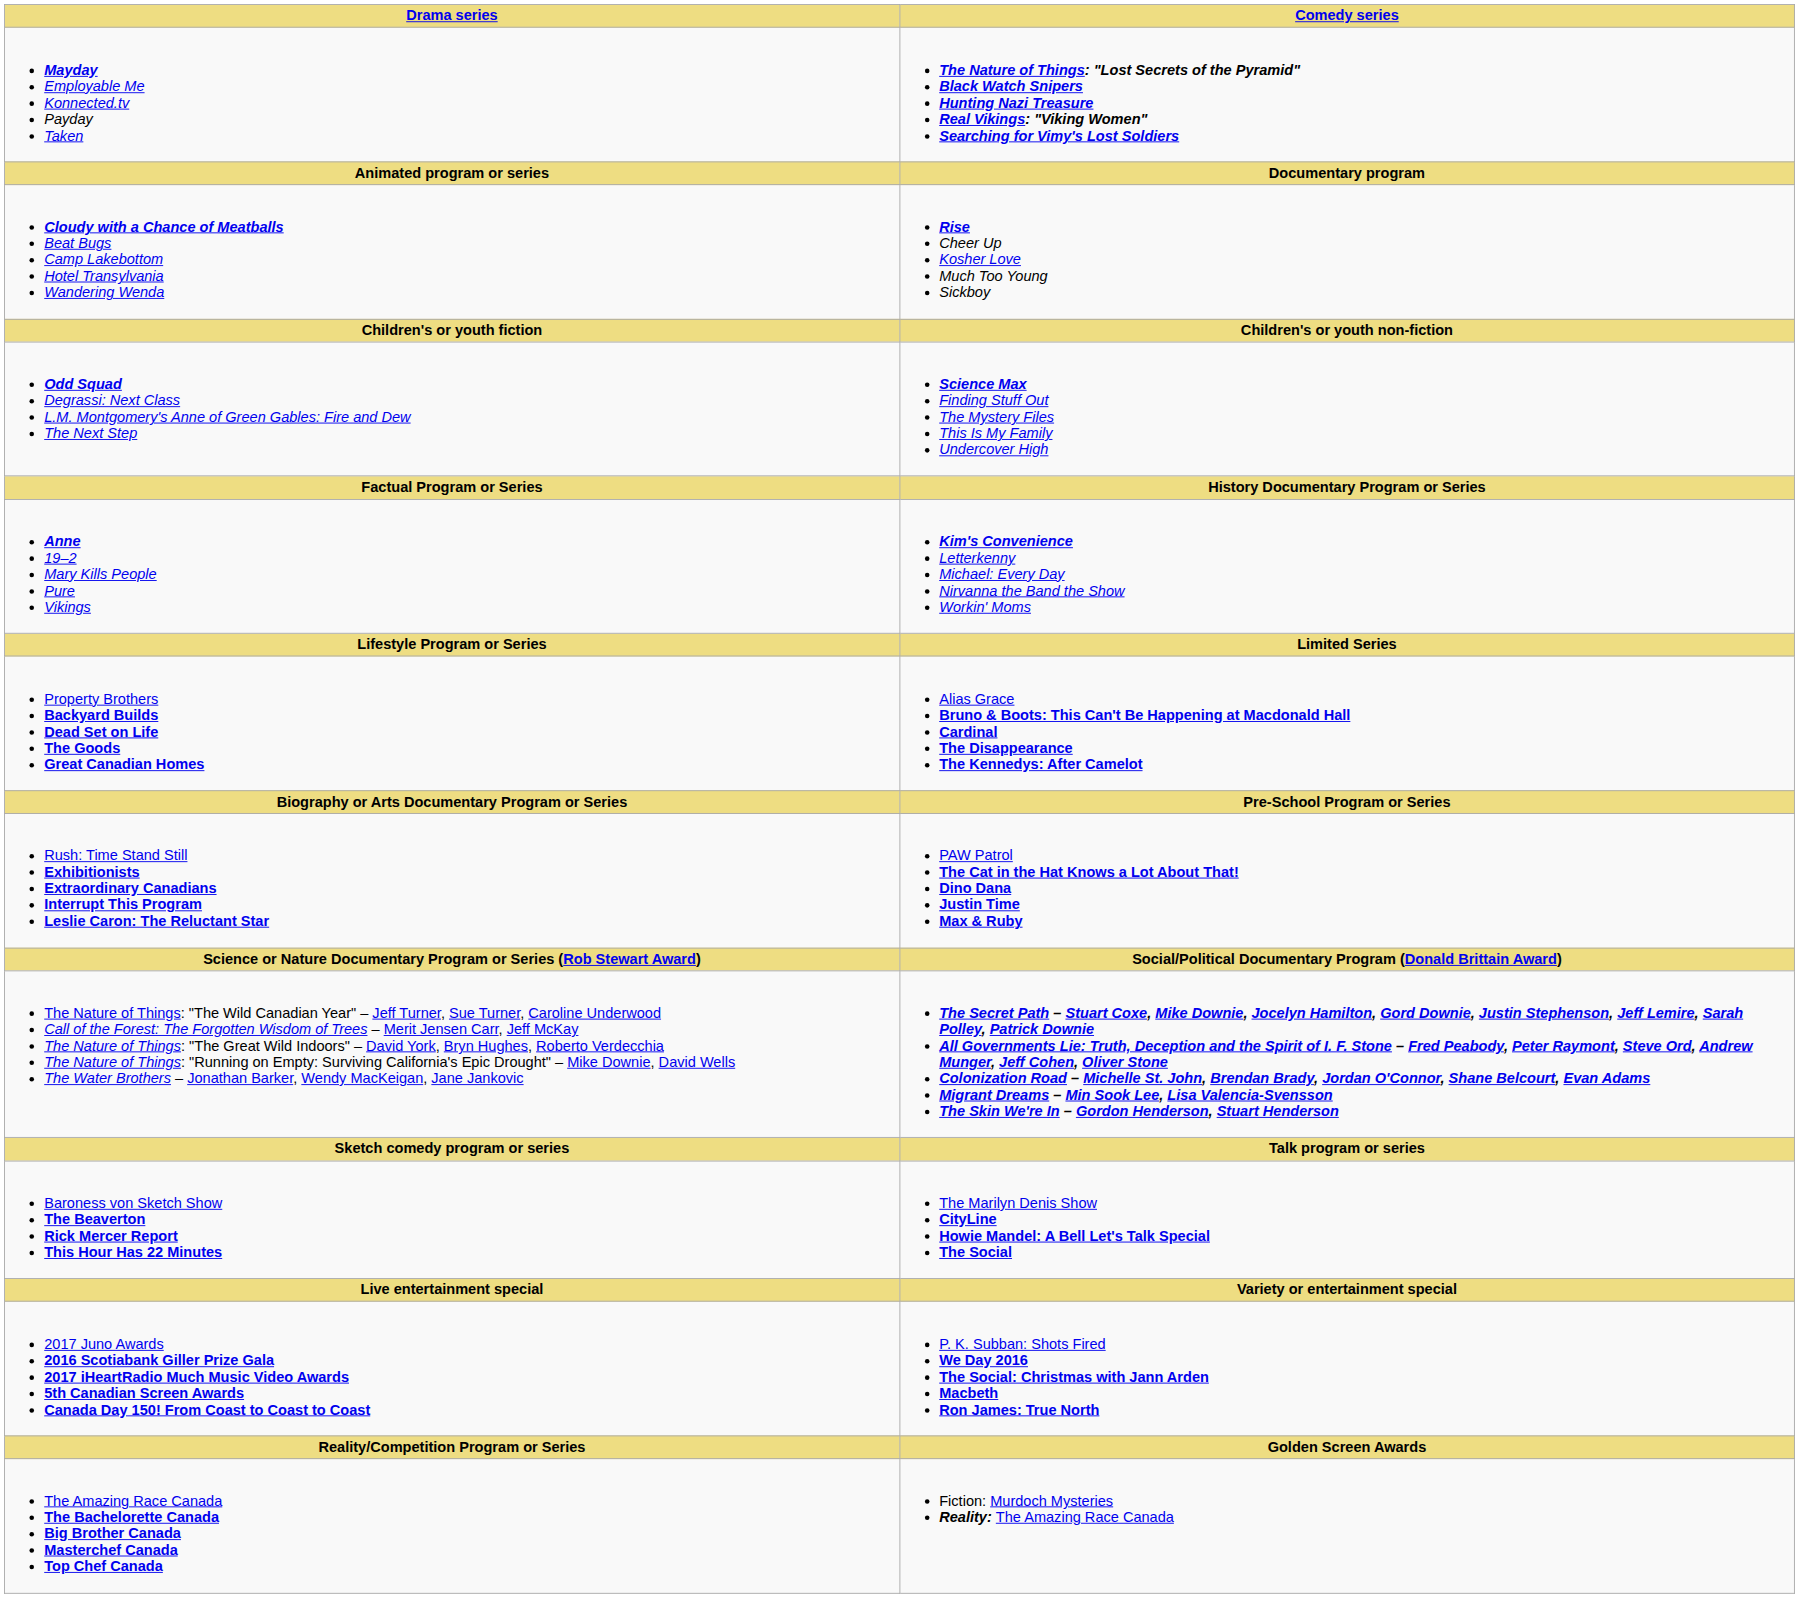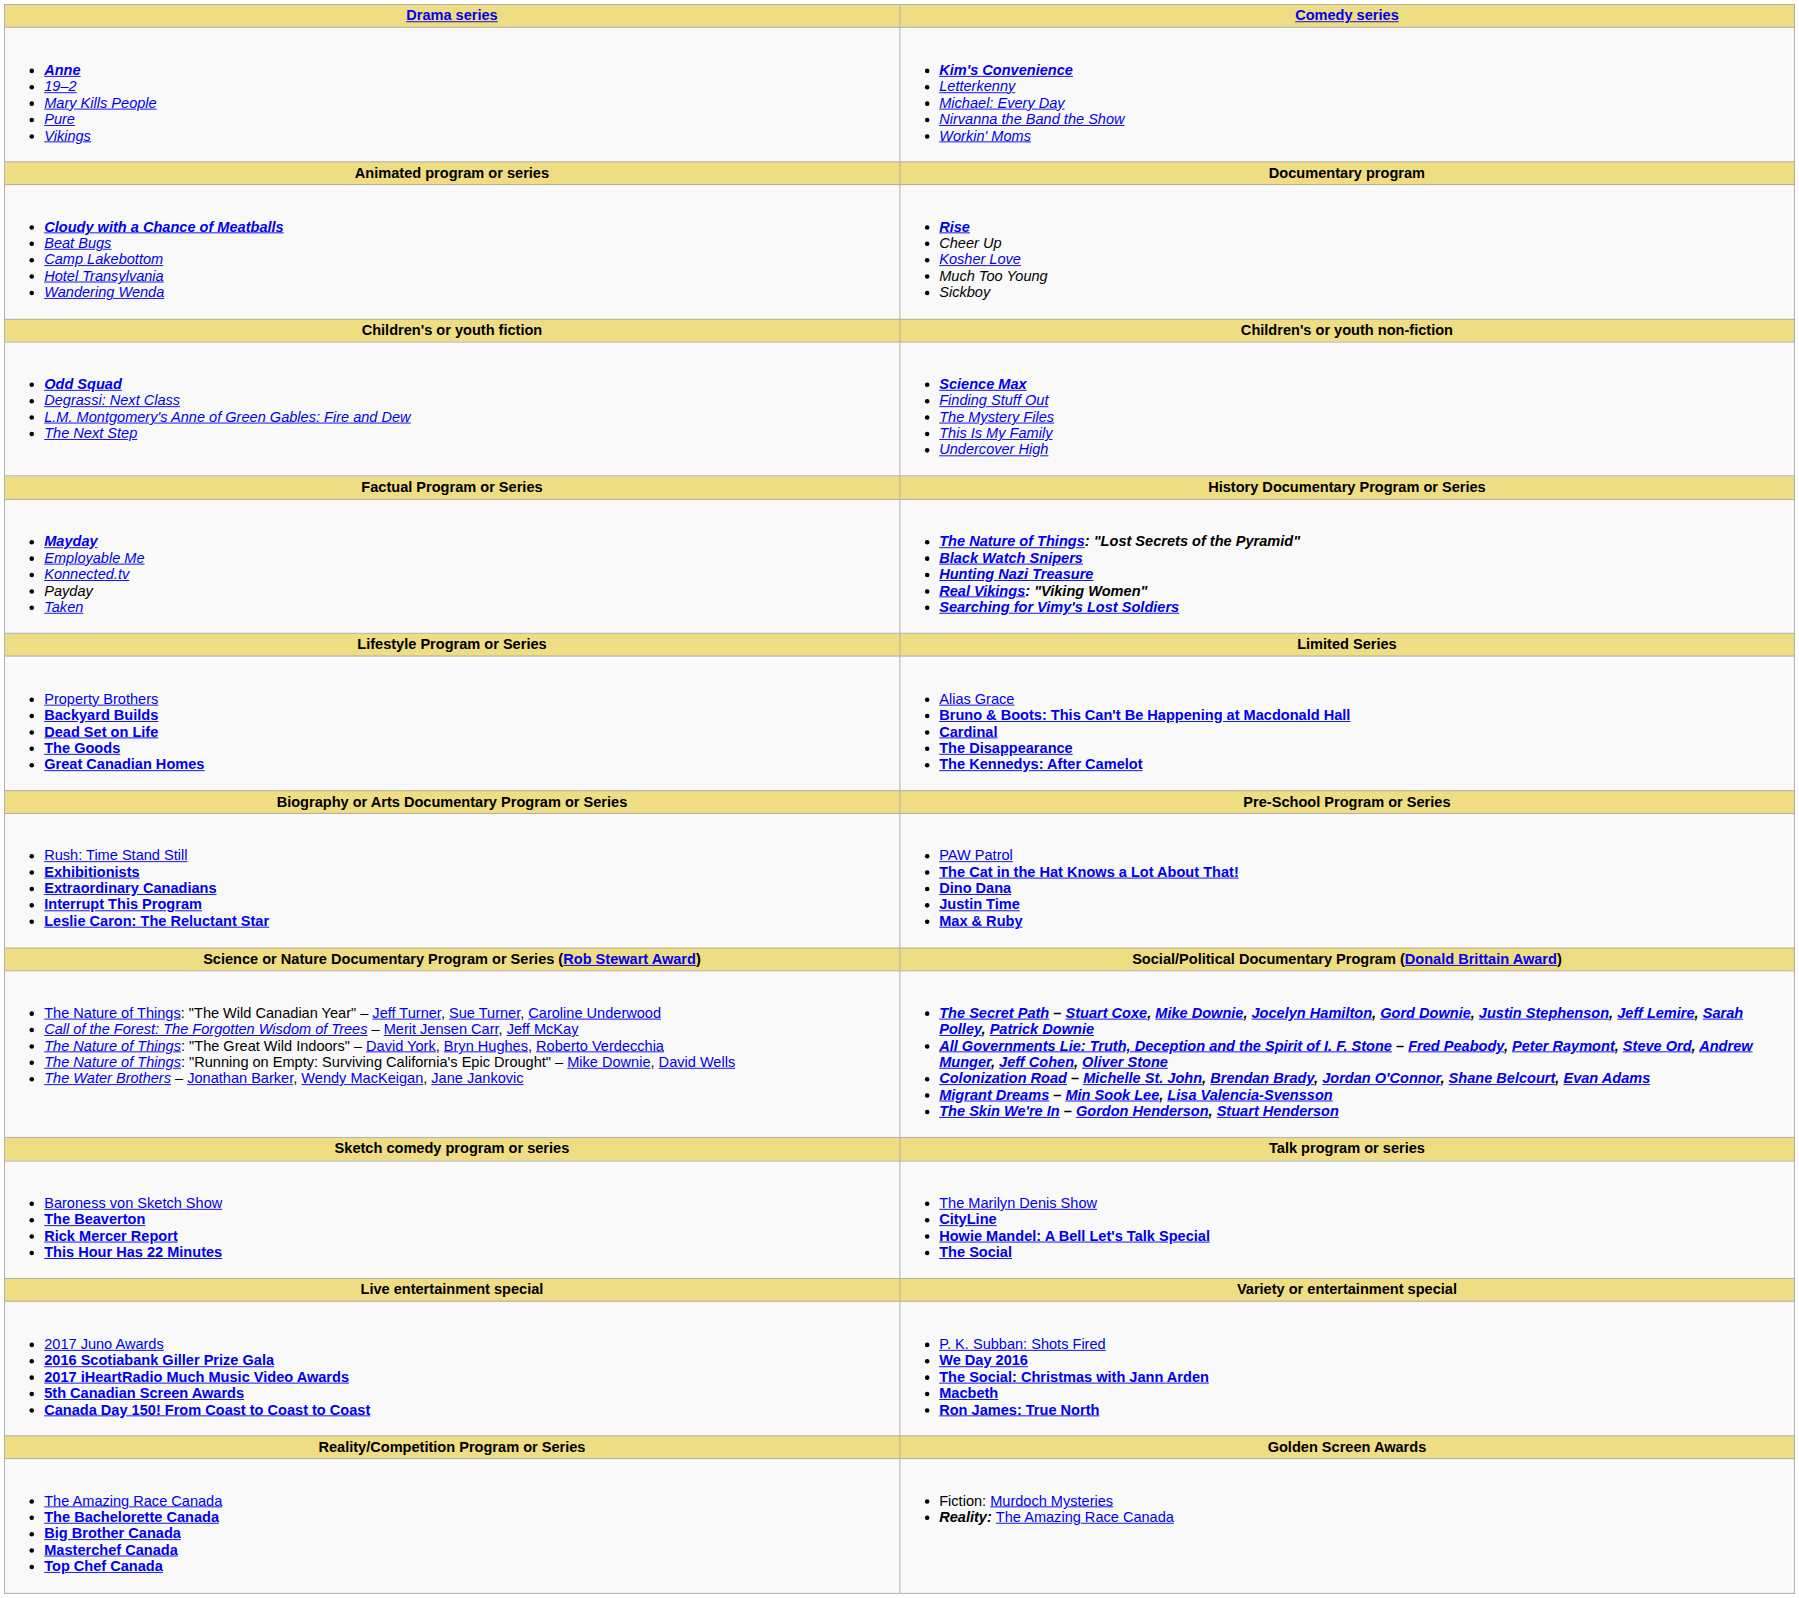 <table class="wikitable" style="width=100%">
 <tr>
 <th style="background:#EEDD82; width:50%"><a href='#'>Drama series</a></th>
 <th style="background:#EEDD82; width:50%"><a href='#'>Comedy series</a></th>
 </tr>
 <tr>
-<td valign="top"><br><ul><li> <strong><em><a href='#'>Mayday</a></em></strong></li><li><em><a href='#'>Employable Me</a></em></li><li><em><a href='#'>Konnected.tv</a></em></li><li><em>Payday</em></li><li><em><a href='#'>Taken</a></em></li></ul></td>
-<td valign="top"><br><ul><li> <strong><em><a href='#'>The Nature of Things</a><em>: "Lost Secrets of the Pyramid"<strong></li><li></em><a href='#'>Black Watch Snipers</a><em></li><li></em><a href='#'>Hunting Nazi Treasure</a><em></li><li></em><a href='#'>Real Vikings</a><em>: "Viking Women"</li><li></em><a href='#'>Searching for Vimy's Lost Soldiers</a><em></li></ul></td>
+<td valign="top"><br><ul><li> <strong><em><a href='#'>Anne</a></em></strong></li><li><em><a href='#'>19–2</a></em></li><li><em><a href='#'>Mary Kills People</a></em></li><li><em><a href='#'>Pure</a></em></li><li><em><a href='#'>Vikings</a></em></li></ul></td>
+<td valign="top"><br><ul><li> <strong><em><a href='#'>Kim's Convenience</a></em></strong></li><li><em><a href='#'>Letterkenny</a></em></li><li><em><a href='#'>Michael: Every Day</a></em></li><li><em><a href='#'>Nirvanna the Band the Show</a></em></li><li><em><a href='#'>Workin' Moms</a></em></li></ul></td>
 </tr>
 <tr>
 <th style="background:#EEDD82; width:50%">Animated program or series</th>
 <th style="background:#EEDD82; width:50%">Documentary program</th>
 </tr>
 <tr>
 <td valign="top"><br><ul><li> <strong><em><a href='#'>Cloudy with a Chance of Meatballs</a></em></strong></li><li><em><a href='#'>Beat Bugs</a></em></li><li><em><a href='#'>Camp Lakebottom</a></em></li><li><em><a href='#'>Hotel Transylvania</a></em></li><li><em><a href='#'>Wandering Wenda</a></em></li></ul></td>
 <td valign="top"><br><ul><li> <strong><em><a href='#'>Rise</a></em></strong></li><li><em>Cheer Up</em></li><li><em><a href='#'>Kosher Love</a></em></li><li><em>Much Too Young</em></li><li><em>Sickboy</em></li></ul></td>
 </tr>
 <tr>
 <th style="background:#EEDD82; width:50%">Children's or youth fiction</th>
 <th style="background:#EEDD82; width:50%">Children's or youth non-fiction</th>
 </tr>
 <tr>
 <td valign="top"><br><ul><li> <strong><em><a href='#'>Odd Squad</a></em></strong></li><li><em><a href='#'>Degrassi: Next Class</a></em></li><li><em><a href='#'>L.M. Montgomery's Anne of Green Gables: Fire and Dew</a></em></li><li><em><a href='#'>The Next Step</a></em></li></ul></td>
 <td valign="top"><br><ul><li> <strong><em><a href='#'>Science Max</a></em></strong></li><li><em><a href='#'>Finding Stuff Out</a></em></li><li><em><a href='#'>The Mystery Files</a></em></li><li><em><a href='#'>This Is My Family</a></em></li><li><em><a href='#'>Undercover High</a></em></li></ul></td>
 </tr>
 <tr>
 <th style="background:#EEDD82; width:50%">Factual Program or Series</th>
 <th style="background:#EEDD82; width:50%">History Documentary Program or Series</th>
 </tr>
 <tr>
-<td valign="top"><br><ul><li> <strong><em><a href='#'>Anne</a></em></strong></li><li><em><a href='#'>19–2</a></em></li><li><em><a href='#'>Mary Kills People</a></em></li><li><em><a href='#'>Pure</a></em></li><li><em><a href='#'>Vikings</a></em></li></ul></td>
-<td valign="top"><br><ul><li> <strong><em><a href='#'>Kim's Convenience</a></em></strong></li><li><em><a href='#'>Letterkenny</a></em></li><li><em><a href='#'>Michael: Every Day</a></em></li><li><em><a href='#'>Nirvanna the Band the Show</a></em></li><li><em><a href='#'>Workin' Moms</a></em></li></ul></td>
+<td valign="top"><br><ul><li> <strong><em><a href='#'>Mayday</a></em></strong></li><li><em><a href='#'>Employable Me</a></em></li><li><em><a href='#'>Konnected.tv</a></em></li><li><em>Payday</em></li><li><em><a href='#'>Taken</a></em></li></ul></td>
+<td valign="top"><br><ul><li> <strong><em><a href='#'>The Nature of Things</a><em>: "Lost Secrets of the Pyramid"<strong></li><li></em><a href='#'>Black Watch Snipers</a><em></li><li></em><a href='#'>Hunting Nazi Treasure</a><em></li><li></em><a href='#'>Real Vikings</a><em>: "Viking Women"</li><li></em><a href='#'>Searching for Vimy's Lost Soldiers</a><em></li></ul></td>
 </tr>
 <tr>
 <th style="background:#EEDD82; width:50%">Lifestyle Program or Series</th>
 <th style="background:#EEDD82; width:50%">Limited Series</th>
 </tr>
 <tr>
 <td valign="top"><br><ul><li> </em></strong><a href='#'>Property Brothers</a><strong><em></li><li></em><a href='#'>Backyard Builds</a><em></li><li></em><a href='#'>Dead Set on Life</a><em></li><li></em><a href='#'>The Goods</a><em></li><li></em><a href='#'>Great Canadian Homes</a><em></li></ul></td>
 <td valign="top"><br><ul><li> </em></strong><a href='#'>Alias Grace</a><strong><em></li><li></em><a href='#'>Bruno & Boots: This Can't Be Happening at Macdonald Hall</a><em></li><li></em><a href='#'>Cardinal</a><em></li><li></em><a href='#'>The Disappearance</a><em></li><li></em><a href='#'>The Kennedys: After Camelot</a><em></li></ul></td>
 </tr>
 <tr>
 <th style="background:#EEDD82; width:50%">Biography or Arts Documentary Program or Series</th>
 <th style="background:#EEDD82; width:50%">Pre-School Program or Series</th>
 </tr>
 <tr>
 <td valign="top"><br><ul><li> </em></strong><a href='#'>Rush: Time Stand Still</a><strong><em></li><li></em><a href='#'>Exhibitionists</a><em></li><li></em><a href='#'>Extraordinary Canadians</a><em></li><li></em><a href='#'>Interrupt This Program</a><em></li><li></em><a href='#'>Leslie Caron: The Reluctant Star</a><em></li></ul></td>
 <td valign="top"><br><ul><li> </em></strong><a href='#'>PAW Patrol</a><strong><em></li><li></em><a href='#'>The Cat in the Hat Knows a Lot About That!</a><em></li><li></em><a href='#'>Dino Dana</a><em></li><li></em><a href='#'>Justin Time</a><em></li><li></em><a href='#'>Max & Ruby</a><em></li></ul></td>
 </tr>
 <tr>
 <th style="background:#EEDD82; width:50%">Science or Nature Documentary Program or Series (<a href='#'>Rob Stewart Award</a>)</th>
 <th style="background:#EEDD82; width:50%">Social/Political Documentary Program (<a href='#'>Donald Brittain Award</a>)</th>
 </tr>
 <tr>
 <td valign="top"><br><ul><li> </em></strong><a href='#'>The Nature of Things</a></em>: "The Wild Canadian Year" – <a href='#'>Jeff Turner</a>, <a href='#'>Sue Turner</a>, <a href='#'>Caroline Underwood</a></strong></li><li><em><a href='#'>Call of the Forest: The Forgotten Wisdom of Trees</a></em> – <a href='#'>Merit Jensen Carr</a>, <a href='#'>Jeff McKay</a></li><li><em><a href='#'>The Nature of Things</a></em>: "The Great Wild Indoors" – <a href='#'>David York</a>, <a href='#'>Bryn Hughes</a>, <a href='#'>Roberto Verdecchia</a></li><li><em><a href='#'>The Nature of Things</a></em>: "Running on Empty: Surviving California's Epic Drought" – <a href='#'>Mike Downie</a>, <a href='#'>David Wells</a></li><li><em><a href='#'>The Water Brothers</a></em> – <a href='#'>Jonathan Barker</a>, <a href='#'>Wendy MacKeigan</a>, <a href='#'>Jane Jankovic</a></li></ul></td>
 <td valign="top"><br><ul><li> <strong><em><a href='#'>The Secret Path</a><em> – <a href='#'>Stuart Coxe</a>, <a href='#'>Mike Downie</a>, <a href='#'>Jocelyn Hamilton</a>, <a href='#'>Gord Downie</a>, <a href='#'>Justin Stephenson</a>, <a href='#'>Jeff Lemire</a>, <a href='#'>Sarah Polley</a>, <a href='#'>Patrick Downie</a><strong></li><li></em><a href='#'>All Governments Lie: Truth, Deception and the Spirit of I. F. Stone</a><em> – <a href='#'>Fred Peabody</a>, <a href='#'>Peter Raymont</a>, <a href='#'>Steve Ord</a>, <a href='#'>Andrew Munger</a>, <a href='#'>Jeff Cohen</a>, <a href='#'>Oliver Stone</a></li><li></em><a href='#'>Colonization Road</a><em> – <a href='#'>Michelle St. John</a>, <a href='#'>Brendan Brady</a>, <a href='#'>Jordan O'Connor</a>, <a href='#'>Shane Belcourt</a>, <a href='#'>Evan Adams</a></li><li></em><a href='#'>Migrant Dreams</a><em> – <a href='#'>Min Sook Lee</a>, <a href='#'>Lisa Valencia-Svensson</a></li><li></em><a href='#'>The Skin We're In</a><em> – <a href='#'>Gordon Henderson</a>, <a href='#'>Stuart Henderson</a></li></ul></td>
 </tr>
 <tr>
 <th style="background:#EEDD82; width:50%">Sketch comedy program or series</th>
 <th style="background:#EEDD82; width:50%">Talk program or series</th>
 </tr>
 <tr>
 <td valign="top"><br><ul><li> </em></strong><a href='#'>Baroness von Sketch Show</a><strong><em></li><li></em><a href='#'>The Beaverton</a><em></li><li></em><a href='#'>Rick Mercer Report</a><em></li><li></em><a href='#'>This Hour Has 22 Minutes</a><em></li></ul></td>
 <td valign="top"><br><ul><li> </em></strong><a href='#'>The Marilyn Denis Show</a><strong><em></li><li></em><a href='#'>CityLine</a><em></li><li></em><a href='#'>Howie Mandel: A Bell Let's Talk Special</a><em></li><li></em><a href='#'>The Social</a><em></li></ul></td>
 </tr>
 <tr>
 <th style="background:#EEDD82; width:50%">Live entertainment special</th>
 <th style="background:#EEDD82; width:50%">Variety or entertainment special</th>
 </tr>
 <tr>
 <td valign="top"><br><ul><li> </em></strong><a href='#'>2017 Juno Awards</a><strong><em></li><li></em><a href='#'>2016 Scotiabank Giller Prize Gala</a><em></li><li></em><a href='#'>2017 iHeartRadio Much Music Video Awards</a><em></li><li></em><a href='#'>5th Canadian Screen Awards</a><em></li><li></em><a href='#'>Canada Day 150! From Coast to Coast to Coast</a><em></li></ul></td>
 <td valign="top"><br><ul><li> </em></strong><a href='#'>P. K. Subban: Shots Fired</a><strong><em></li><li></em><a href='#'>We Day 2016</a><em></li><li></em><a href='#'>The Social: Christmas with Jann Arden</a><em></li><li></em><a href='#'>Macbeth</a><em></li><li></em><a href='#'>Ron James: True North</a><em></li></ul></td>
 </tr>
 <tr>
 <th style="background:#EEDD82; width:50%">Reality/Competition Program or Series</th>
 <th style="background:#EEDD82; width:50%">Golden Screen Awards</th>
 </tr>
 <tr>
 <td valign="top"><br><ul><li> </em></strong><a href='#'>The Amazing Race Canada</a><strong><em></li><li></em><a href='#'>The Bachelorette Canada</a><em></li><li></em><a href='#'>Big Brother Canada</a><em></li><li></em><a href='#'>Masterchef Canada</a><em></li><li></em><a href='#'>Top Chef Canada</a><em></li></ul></td>
 <td valign="top"><br><ul><li>Fiction: </em></strong><a href='#'>Murdoch Mysteries</a><strong><em></li><li>Reality: </em></strong><a href='#'>The Amazing Race Canada</a><strong><em></li></ul></td>
 </tr>
 </table>
